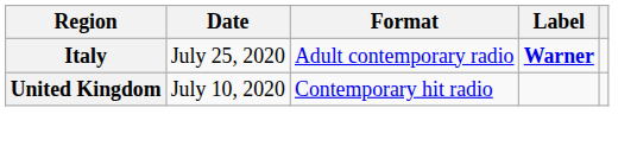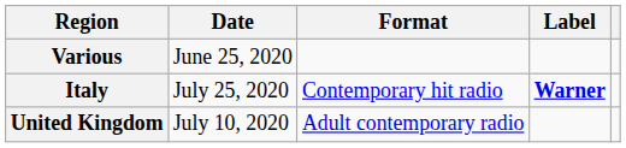 <table class="wikitable plainrowheaders">
 <tr>
 <th scope="col">Region</th>
 <th scope="col">Date</th>
 <th scope="col">Format</th>
 <th scope="col">Label</th>
 <th scope="col"></th>
 </tr>
 <tr>
+<th scope="row">Various</th>
+<td>June 25, 2020</td>
+<td></td>
+<td></td>
+<td style="text-align:center;"></td>
+</tr>
+<tr>
 <th scope="row">Italy</th>
 <td>July 25, 2020</td>
-<td><a href='#'>Adult contemporary radio</a></td>
+<td><a href='#'>Contemporary hit radio</a></td>
 <td><strong><a href='#'>Warner</a></strong></td>
 <td style="text-align:center;"></td>
 </tr>
 <tr>
 <th scope="row">United Kingdom</th>
 <td>July 10, 2020</td>
-<td><a href='#'>Contemporary hit radio</a></td>
+<td><a href='#'>Adult contemporary radio</a></td>
 <td></td>
 <td></td>
 </tr>
 </table>
